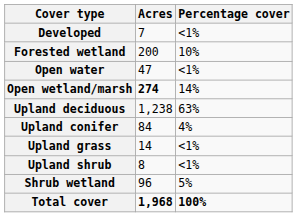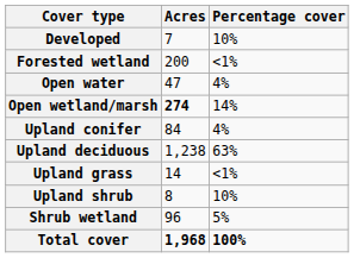 <table class="wikitable" style="margin-left: auto; margin-right: auto; border: none;">
 <tr>
 <th>Cover type</th>
 <th>Acres</th>
 <th>Percentage cover</th>
 </tr>
 <tr>
 <th>Developed</th>
 <td>7</td>
-<td><1%</td>
+<td>10%</td>
 </tr>
 <tr>
 <th>Forested wetland</th>
 <td>200</td>
-<td>10%</td>
+<td><1%</td>
 </tr>
 <tr>
 <th>Open water</th>
 <td>47</td>
-<td><1%</td>
+<td>4%</td>
 </tr>
 <tr>
 <th>Open wetland/marsh</th>
 <td><strong>274</strong></td>
 <td>14%</td>
 </tr>
 <tr>
+<th>Upland conifer</th>
+<td>84</td>
+<td>4%</td>
+</tr>
+<tr>
 <th>Upland deciduous</th>
 <td>1,238</td>
 <td>63%</td>
-</tr>
-<tr>
-<th>Upland conifer</th>
-<td>84</td>
-<td>4%</td>
 </tr>
 <tr>
 <th>Upland grass</th>
 <td>14</td>
 <td><1%</td>
 </tr>
 <tr>
 <th>Upland shrub</th>
 <td>8</td>
-<td><1%</td>
+<td>10%</td>
 </tr>
 <tr>
 <th>Shrub wetland</th>
 <td>96</td>
 <td>5%</td>
 </tr>
 <tr>
 <th>Total cover</th>
 <td><strong>1,968</strong></td>
 <td><strong>100%</strong></td>
 </tr>
 <tr>
 </tr>
 </table>
